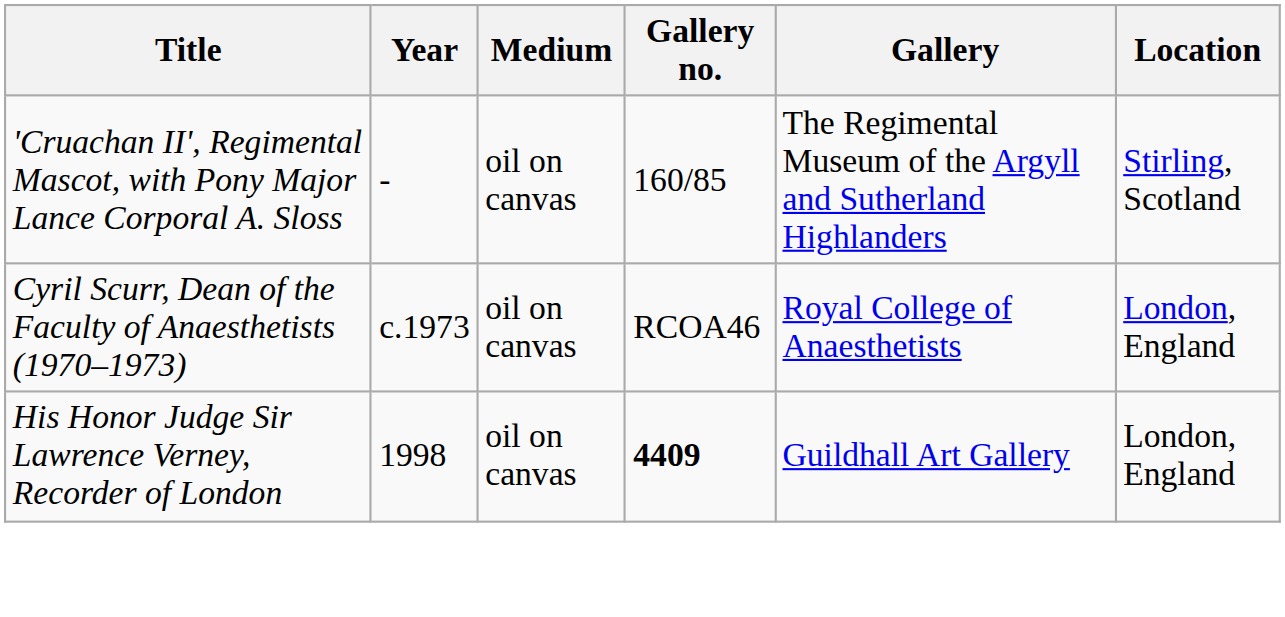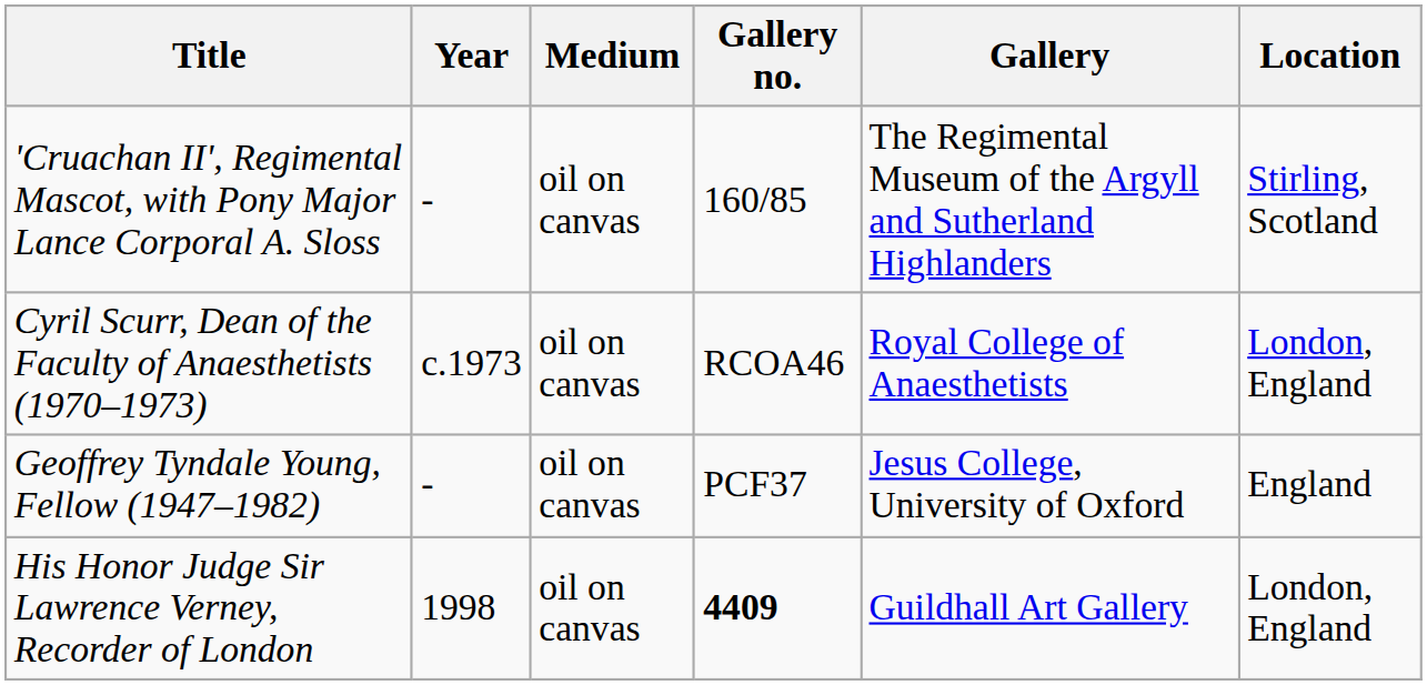 <table class="wikitable">
 <tr>
 <th>Title</th>
 <th>Year</th>
 <th>Medium</th>
 <th>Gallery no.</th>
 <th>Gallery</th>
 <th>Location</th>
 </tr>
 <tr>
 <td><em>'Cruachan II', Regimental Mascot, with Pony Major Lance Corporal A. Sloss</em></td>
 <td>-</td>
 <td>oil on canvas</td>
 <td>160/85</td>
 <td>The Regimental Museum of the <a href='#'>Argyll and Sutherland Highlanders</a></td>
 <td><a href='#'>Stirling</a>, Scotland</td>
 </tr>
 <tr>
 <td><em>Cyril Scurr, Dean of the Faculty of Anaesthetists (1970–1973)</em></td>
 <td>c.1973</td>
 <td>oil on canvas</td>
 <td>RCOA46</td>
 <td><a href='#'>Royal College of Anaesthetists</a></td>
 <td><a href='#'>London</a>, England</td>
 </tr>
 <tr>
+<td><em>Geoffrey Tyndale Young, Fellow (1947–1982)</em></td>
+<td>-</td>
+<td>oil on canvas</td>
+<td>PCF37</td>
+<td><a href='#'>Jesus College</a>, University of Oxford</td>
+<td>England</td>
+</tr>
+<tr>
 <td><em>His Honor Judge Sir Lawrence Verney, Recorder of London</em></td>
 <td>1998</td>
 <td>oil on canvas</td>
 <td><strong>4409</strong></td>
 <td><a href='#'>Guildhall Art Gallery</a></td>
 <td>London, England</td>
 </tr>
 </table>
